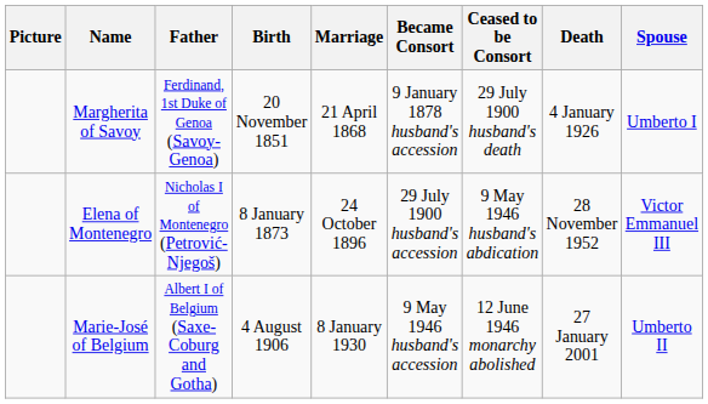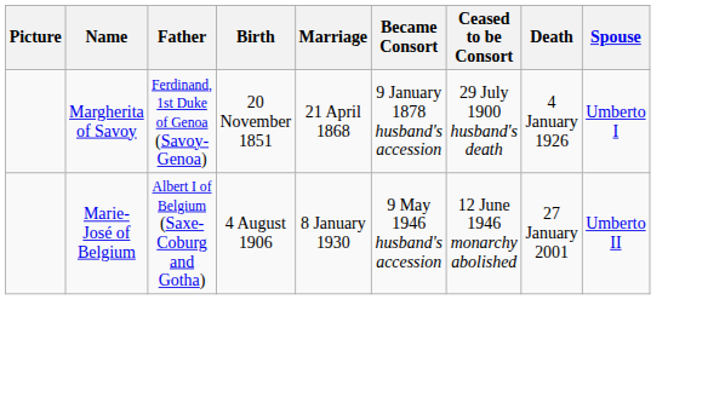 <table width=90% class="wikitable">
 <tr>
 <th>Picture</th>
 <th>Name</th>
 <th>Father</th>
 <th>Birth</th>
 <th>Marriage</th>
 <th>Became Consort</th>
 <th>Ceased to be Consort</th>
 <th>Death</th>
 <th><a href='#'>Spouse</a></th>
 </tr>
 <tr>
 <td align="center"></td>
 <td align="center"><a href='#'>Margherita of Savoy</a></td>
 <td align="center"><small><a href='#'>Ferdinand, 1st Duke of Genoa</a></small><br> (<a href='#'>Savoy-Genoa</a>)</td>
 <td align="center">20 November 1851</td>
 <td align="center">21 April 1868</td>
 <td align="center">9 January 1878<br><em>husband's accession</em></td>
 <td align="center">29 July 1900<br><em>husband's death</em></td>
 <td align="center">4 January 1926</td>
 <td align="center"><a href='#'>Umberto I</a></td>
 </tr>
 <tr>
 <td align="center"></td>
-<td align="center"><a href='#'>Elena of Montenegro</a></td>
-<td align="center"><small><a href='#'>Nicholas I of Montenegro</a></small><br> (<a href='#'>Petrović-Njegoš</a>)</td>
-<td align="center">8 January 1873</td>
-<td align="center">24 October 1896</td>
-<td align="center">29 July 1900<br><em>husband's accession</em></td>
-<td align="center">9 May 1946<br><em>husband's abdication</em></td>
-<td align="center">28 November 1952</td>
-<td align="center"><a href='#'>Victor Emmanuel III</a></td>
-</tr>
-<tr>
-<td align="center"></td>
 <td align="center"><a href='#'>Marie-José of Belgium</a></td>
 <td align="center"><small><a href='#'>Albert I of Belgium</a></small><br> (<a href='#'>Saxe-Coburg and Gotha</a>)</td>
 <td align="center">4 August 1906</td>
 <td align="center">8 January 1930</td>
 <td align="center">9 May 1946<br><em>husband's accession</em></td>
 <td align="center">12 June 1946<br><em>monarchy abolished</em></td>
 <td align="center">27 January 2001</td>
 <td align="center"><a href='#'>Umberto II</a></td>
 </tr>
 </table>
